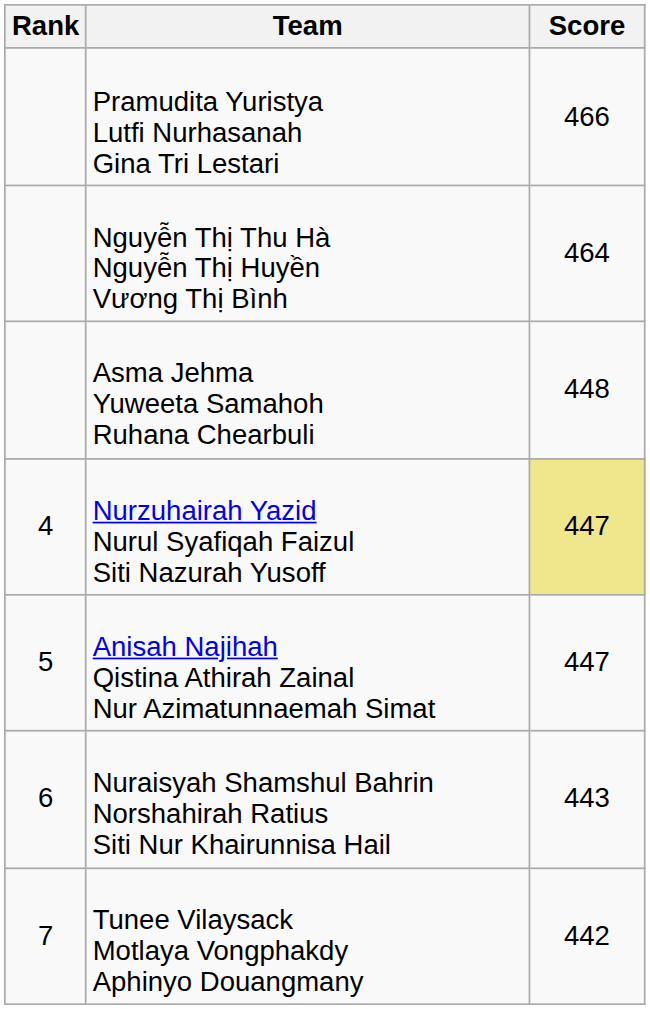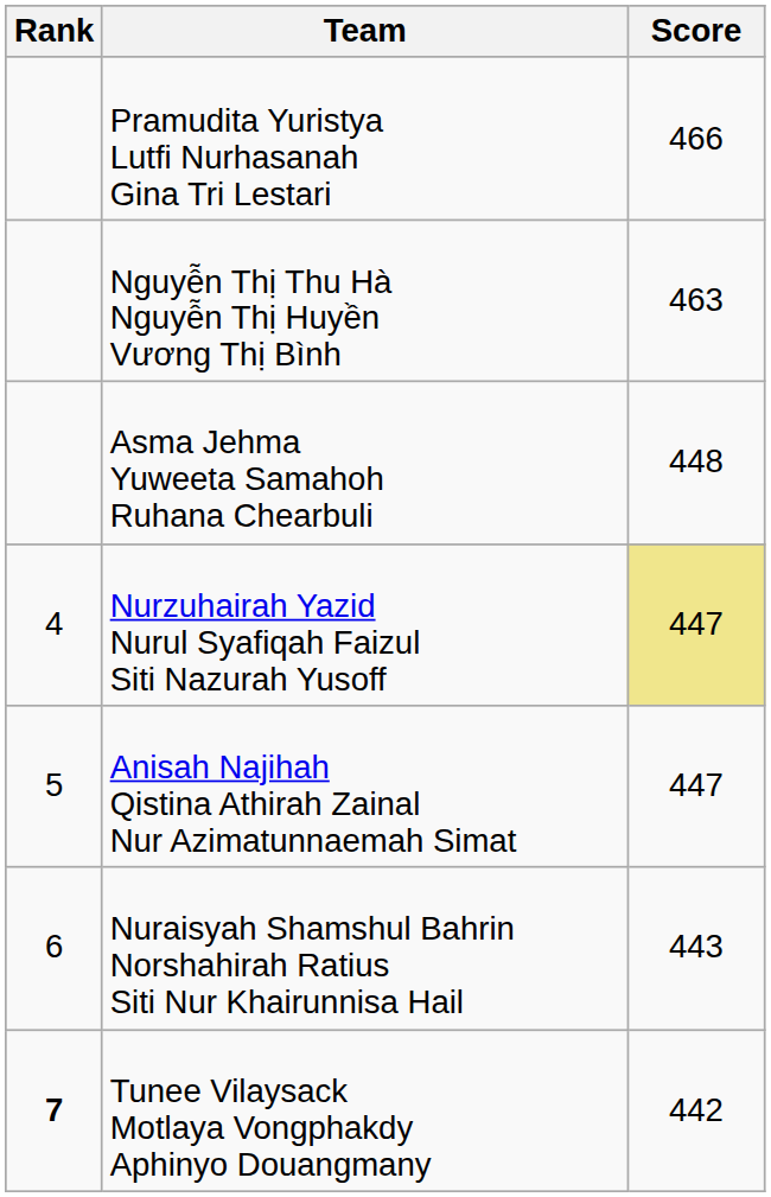 <table class=wikitable style="text-align:center">
 <tr>
 <th width=40>Rank</th>
 <th width=250>Team</th>
 <th width=60>Score</th>
 </tr>
 <tr>
 <td></td>
 <td align=left><br>Pramudita Yuristya<br>Lutfi Nurhasanah<br>Gina Tri Lestari</td>
 <td>466</td>
 </tr>
 <tr>
 <td></td>
 <td align=left><br>Nguyễn Thị Thu Hà<br>Nguyễn Thị Huyền<br>Vương Thị Bình</td>
-<td>464</td>
+<td>463</td>
 </tr>
 <tr>
 <td></td>
 <td align=left><br>Asma Jehma<br>Yuweeta Samahoh<br>Ruhana Chearbuli</td>
 <td>448</td>
 </tr>
 <tr>
 <td>4</td>
 <td align=left><br><a href='#'>Nurzuhairah Yazid</a><br>Nurul Syafiqah Faizul<br>Siti Nazurah Yusoff</td>
 <td style="background: khaki;">447</td>
 </tr>
 <tr>
 <td>5</td>
 <td align=left><br><a href='#'>Anisah Najihah</a><br>Qistina Athirah Zainal<br>Nur Azimatunnaemah Simat</td>
 <td>447</td>
 </tr>
 <tr>
 <td>6</td>
 <td align=left><br>Nuraisyah Shamshul Bahrin<br>Norshahirah Ratius<br>Siti Nur Khairunnisa Hail</td>
 <td>443</td>
 </tr>
 <tr>
-<td>7</td>
+<td><strong>7</strong></td>
 <td align=left><br>Tunee Vilaysack<br>Motlaya Vongphakdy<br>Aphinyo Douangmany</td>
 <td>442</td>
 </tr>
 </table>
